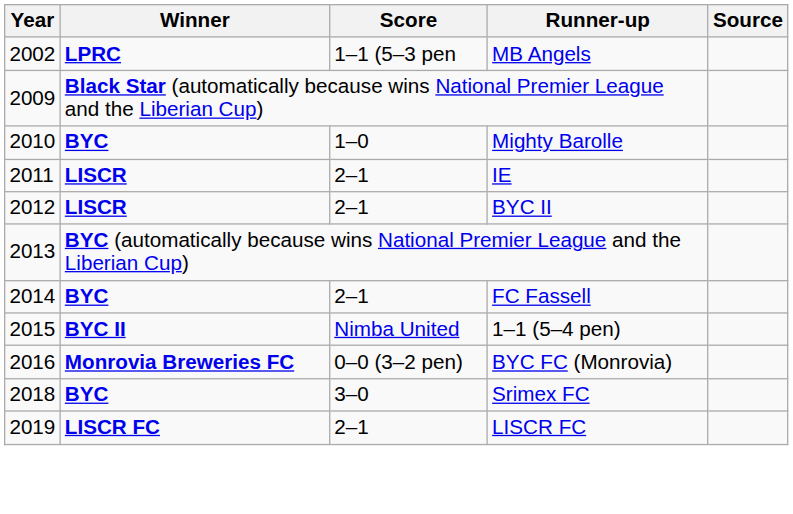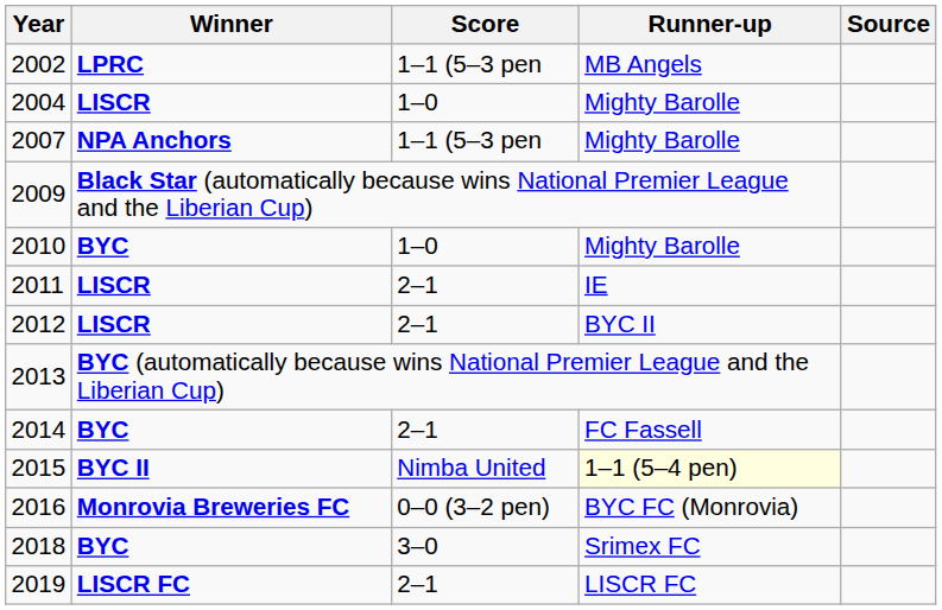 <table class="wikitable">
 <tr>
 <th>Year</th>
 <th>Winner</th>
 <th>Score</th>
 <th>Runner-up</th>
 <th>Source</th>
 </tr>
 <tr>
 <td>2002</td>
 <td><strong><a href='#'>LPRC</a></strong></td>
 <td>1–1 (5–3 pen</td>
 <td><a href='#'>MB Angels</a></td>
+<td></td>
+</tr>
+<tr>
+<td>2004</td>
+<td><strong><a href='#'>LISCR</a></strong></td>
+<td>1–0</td>
+<td><a href='#'>Mighty Barolle</a></td>
+<td></td>
+</tr>
+<tr>
+<td>2007</td>
+<td><strong><a href='#'>NPA Anchors</a></strong></td>
+<td>1–1 (5–3 pen</td>
+<td><a href='#'>Mighty Barolle</a></td>
 <td></td>
 </tr>
 <tr>
 <td>2009</td>
 <td colspan="3"><strong><a href='#'>Black Star</a></strong> (automatically because wins <a href='#'>National Premier League</a> and the <a href='#'>Liberian Cup</a>)</td>
 <td></td>
 </tr>
 <tr>
 <td>2010</td>
 <td><strong><a href='#'>BYC</a></strong></td>
 <td>1–0</td>
 <td><a href='#'>Mighty Barolle</a></td>
 <td></td>
 </tr>
 <tr>
 <td>2011</td>
 <td><strong><a href='#'>LISCR</a></strong></td>
 <td>2–1</td>
 <td><a href='#'>IE</a></td>
 <td></td>
 </tr>
 <tr>
 <td>2012</td>
 <td><strong><a href='#'>LISCR</a></strong></td>
 <td>2–1</td>
 <td><a href='#'>BYC II</a></td>
 <td></td>
 </tr>
 <tr>
 <td>2013</td>
 <td colspan="3"><strong><a href='#'>BYC</a></strong> (automatically because wins <a href='#'>National Premier League</a> and the <a href='#'>Liberian Cup</a>)</td>
 <td></td>
 </tr>
 <tr>
 <td>2014</td>
 <td><strong><a href='#'>BYC</a></strong></td>
 <td>2–1</td>
 <td><a href='#'>FC Fassell</a></td>
 <td></td>
 </tr>
 <tr>
 <td>2015</td>
 <td><strong><a href='#'>BYC II</a></strong></td>
 <td><a href='#'>Nimba United</a></td>
-<td>1–1 (5–4 pen)</td>
+<td style="background: lightyellow;">1–1 (5–4 pen)</td>
 <td></td>
 </tr>
 <tr>
 <td>2016</td>
 <td><strong><a href='#'>Monrovia Breweries FC</a></strong></td>
 <td>0–0 (3–2 pen)</td>
 <td><a href='#'>BYC FC</a> (Monrovia)</td>
 <td></td>
 </tr>
 <tr>
 <td>2018</td>
 <td><strong><a href='#'>BYC</a></strong></td>
 <td>3–0</td>
 <td><a href='#'>Srimex FC</a></td>
 <td></td>
 </tr>
 <tr>
 <td>2019</td>
 <td><strong><a href='#'>LISCR FC</a></strong></td>
 <td>2–1</td>
 <td><a href='#'>LISCR FC</a></td>
 <td></td>
 </tr>
 </table>
